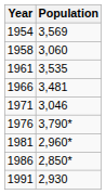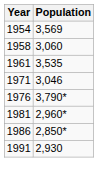 <table class="wikitable">
 <tr>
 <th>Year</th>
 <th>Population</th>
 </tr>
 <tr>
 <td>1954</td>
 <td>3,569</td>
 </tr>
 <tr>
 <td>1958</td>
 <td>3,060</td>
 </tr>
 <tr>
 <td>1961</td>
 <td>3,535</td>
-</tr>
-<tr>
-<td>1966</td>
-<td>3,481</td>
 </tr>
 <tr>
 <td>1971</td>
 <td>3,046</td>
 </tr>
 <tr>
 <td>1976</td>
 <td>3,790*</td>
 </tr>
 <tr>
 <td>1981</td>
 <td>2,960*</td>
 </tr>
 <tr>
 <td>1986</td>
 <td>2,850*</td>
 </tr>
 <tr>
 <td>1991</td>
 <td>2,930</td>
 </tr>
 </table>
